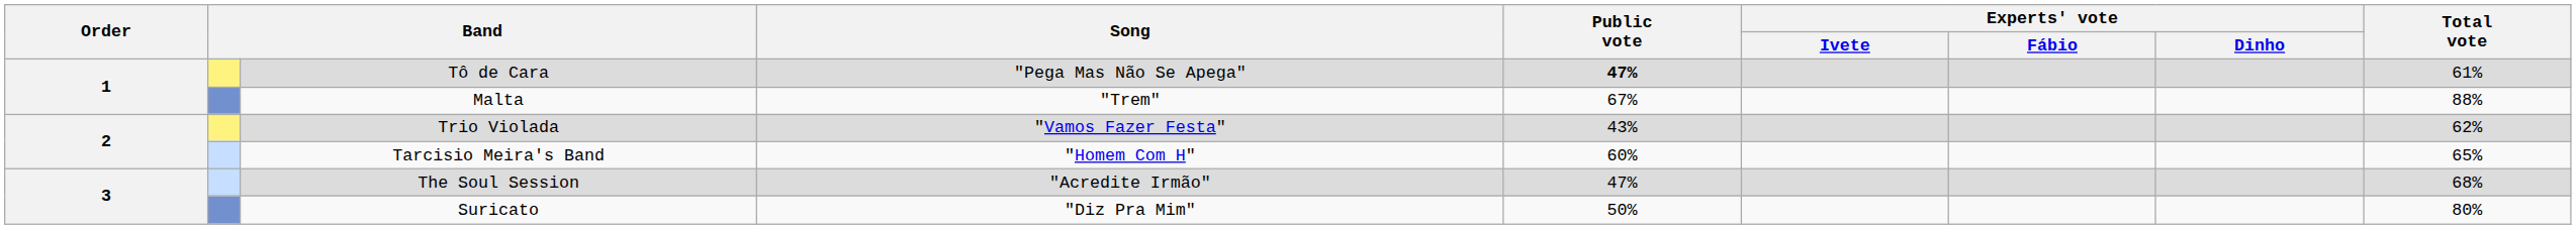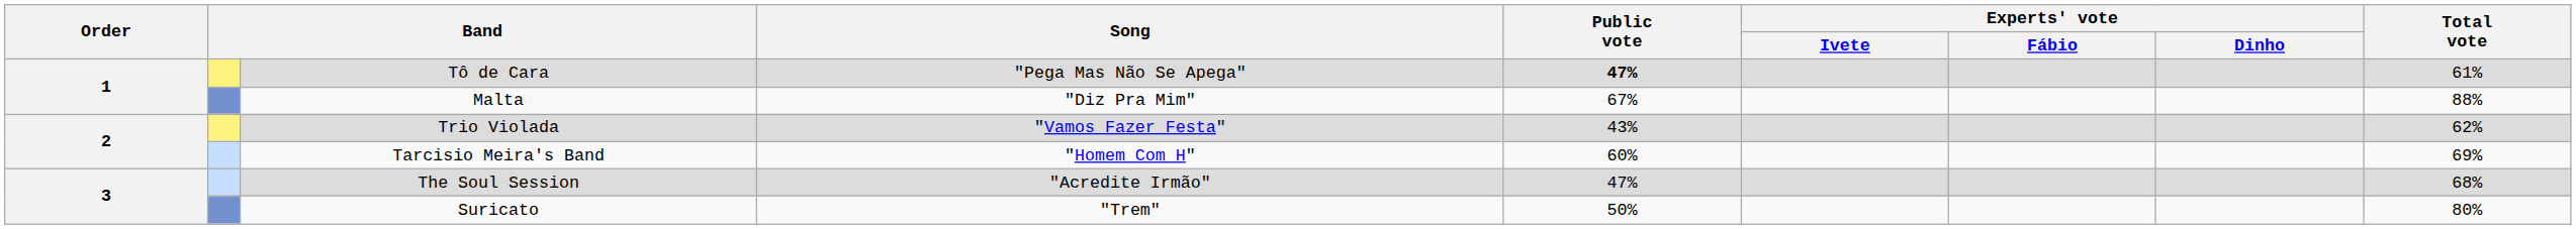 <table class="wikitable" style="text-align: center;width:100%;">
 <tr>
 <th width="010" rowspan=2>Order</th>
 <th width="110" colspan=2 rowspan=2>Band</th>
 <th width="160" rowspan=2>Song</th>
 <th width="040" rowspan=2>Public<br>vote</th>
 <th width="120" colspan=3>Experts' vote</th>
 <th width="040" rowspan=2>Total<br>vote</th>
 </tr>
 <tr>
 <th width="40"><a href='#'>Ivete</a></th>
 <th width="40"><a href='#'>Fábio</a></th>
 <th width="40"><a href='#'>Dinho</a></th>
 </tr>
 <tr>
 <th rowspan=2>1</th>
 <td bgcolor="FFF380" width="001"></td>
 <td bgcolor="DCDCDC" width="109">Tô de Cara</td>
 <td bgcolor="DCDCDC">"Pega Mas Não Se Apega"</td>
 <td bgcolor="DCDCDC"><strong>47%</strong></td>
 <td bgcolor="DCDCDC"></td>
 <td bgcolor="DCDCDC"></td>
 <td bgcolor="DCDCDC"></td>
 <td bgcolor="DCDCDC">61%</td>
 </tr>
 <tr>
 <td bgcolor="728FCE"></td>
 <td>Malta</td>
-<td>"Trem"</td>
+<td>"Diz Pra Mim"</td>
 <td>67%</td>
 <td></td>
 <td></td>
 <td></td>
 <td>88%</td>
 </tr>
 <tr>
 <th rowspan=2>2</th>
 <td bgcolor="FFF380"></td>
 <td bgcolor="DCDCDC">Trio Violada</td>
 <td bgcolor="DCDCDC">"<a href='#'>Vamos Fazer Festa</a>"</td>
 <td bgcolor="DCDCDC">43%</td>
 <td bgcolor="DCDCDC"></td>
 <td bgcolor="DCDCDC"></td>
 <td bgcolor="DCDCDC"></td>
 <td bgcolor="DCDCDC">62%</td>
 </tr>
 <tr>
 <td bgcolor="C6DEFF"></td>
 <td>Tarcisio Meira's Band</td>
 <td>"<a href='#'>Homem Com H</a>"</td>
 <td>60%</td>
 <td></td>
 <td></td>
 <td></td>
-<td>65%</td>
+<td>69%</td>
 </tr>
 <tr>
 <th rowspan=2>3</th>
 <td bgcolor="C6DEFF"></td>
 <td bgcolor="DCDCDC">The Soul Session</td>
 <td bgcolor="DCDCDC">"Acredite Irmão"</td>
 <td bgcolor="DCDCDC">47%</td>
 <td bgcolor="DCDCDC"></td>
 <td bgcolor="DCDCDC"></td>
 <td bgcolor="DCDCDC"></td>
 <td bgcolor="DCDCDC">68%</td>
 </tr>
 <tr>
 <td bgcolor="728FCE"></td>
 <td>Suricato</td>
-<td>"Diz Pra Mim"</td>
+<td>"Trem"</td>
 <td>50%</td>
 <td></td>
 <td></td>
 <td></td>
 <td>80%</td>
 </tr>
 </table>
